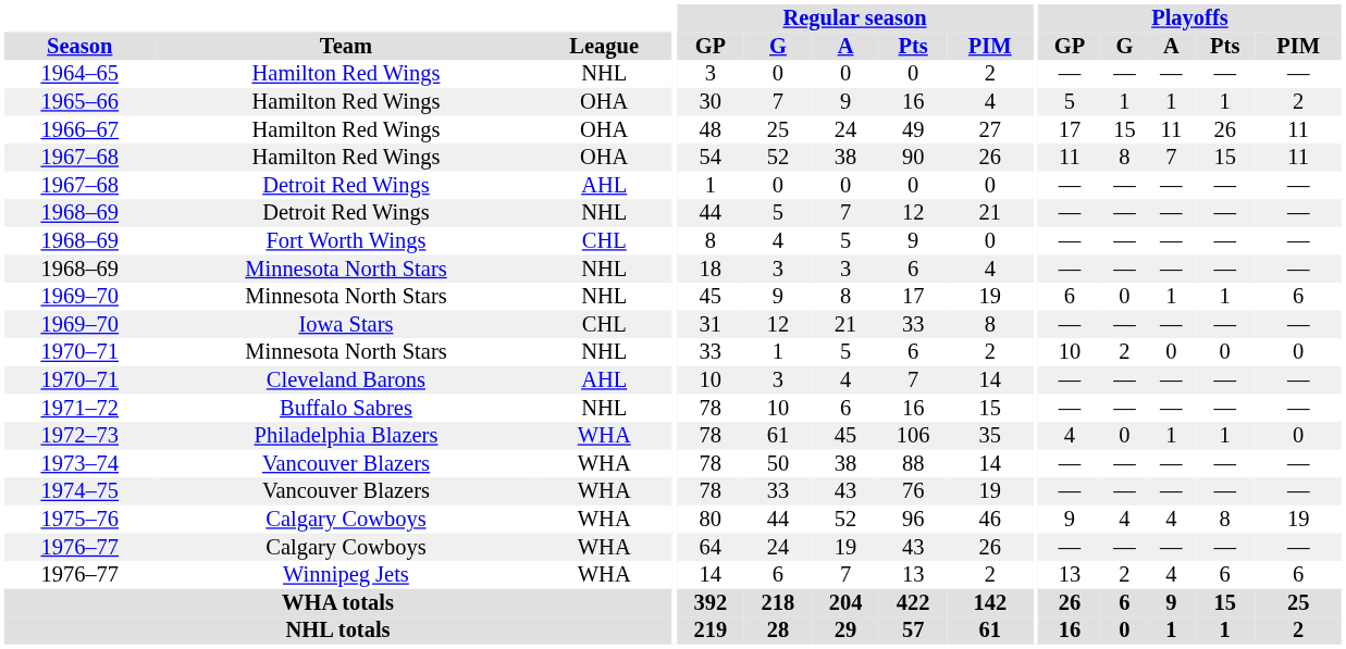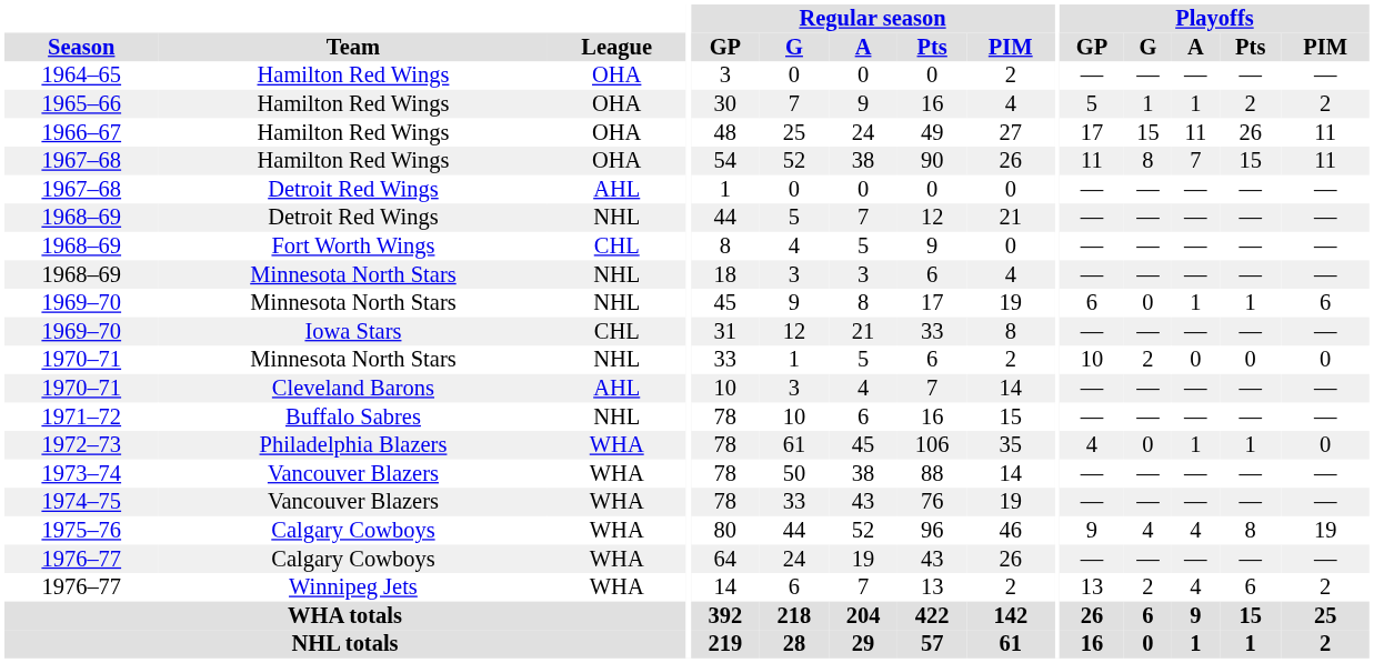 <table border="0" cellpadding="1" cellspacing="0" style="text-align:center; width:60em">
 <tr bgcolor="#e0e0e0">
 <th colspan="3" bgcolor="#ffffff"></th>
 <th rowspan="100" bgcolor="#ffffff"></th>
 <th colspan="5"><a href='#'>Regular season</a></th>
 <th rowspan="100" bgcolor="#ffffff"></th>
 <th colspan="5"><a href='#'>Playoffs</a></th>
 </tr>
 <tr bgcolor="#e0e0e0">
 <th><a href='#'>Season</a></th>
 <th>Team</th>
 <th>League</th>
 <th>GP</th>
 <th><a href='#'>G</a></th>
 <th><a href='#'>A</a></th>
 <th><a href='#'>Pts</a></th>
 <th><a href='#'>PIM</a></th>
 <th>GP</th>
 <th>G</th>
 <th>A</th>
 <th>Pts</th>
 <th>PIM</th>
 </tr>
 <tr>
 <td><a href='#'>1964–65</a></td>
 <td><a href='#'>Hamilton Red Wings</a></td>
-<td>NHL</td>
+<td><a href='#'>OHA</a></td>
 <td>3</td>
 <td>0</td>
 <td>0</td>
 <td>0</td>
 <td>2</td>
 <td>—</td>
 <td>—</td>
 <td>—</td>
 <td>—</td>
 <td>—</td>
 </tr>
 <tr bgcolor="#f0f0f0">
 <td><a href='#'>1965–66</a></td>
 <td>Hamilton Red Wings</td>
 <td>OHA</td>
 <td>30</td>
 <td>7</td>
 <td>9</td>
 <td>16</td>
 <td>4</td>
 <td>5</td>
 <td>1</td>
 <td>1</td>
-<td>1</td>
+<td>2</td>
 <td>2</td>
 </tr>
 <tr>
 <td><a href='#'>1966–67</a></td>
 <td>Hamilton Red Wings</td>
 <td>OHA</td>
 <td>48</td>
 <td>25</td>
 <td>24</td>
 <td>49</td>
 <td>27</td>
 <td>17</td>
 <td>15</td>
 <td>11</td>
 <td>26</td>
 <td>11</td>
 </tr>
 <tr bgcolor="#f0f0f0">
 <td><a href='#'>1967–68</a></td>
 <td>Hamilton Red Wings</td>
 <td>OHA</td>
 <td>54</td>
 <td>52</td>
 <td>38</td>
 <td>90</td>
 <td>26</td>
 <td>11</td>
 <td>8</td>
 <td>7</td>
 <td>15</td>
 <td>11</td>
 </tr>
 <tr>
 <td><a href='#'>1967–68</a></td>
 <td><a href='#'>Detroit Red Wings</a></td>
 <td><a href='#'>AHL</a></td>
 <td>1</td>
 <td>0</td>
 <td>0</td>
 <td>0</td>
 <td>0</td>
 <td>—</td>
 <td>—</td>
 <td>—</td>
 <td>—</td>
 <td>—</td>
 </tr>
 <tr bgcolor="#f0f0f0">
 <td><a href='#'>1968–69</a></td>
 <td>Detroit Red Wings</td>
 <td>NHL</td>
 <td>44</td>
 <td>5</td>
 <td>7</td>
 <td>12</td>
 <td>21</td>
 <td>—</td>
 <td>—</td>
 <td>—</td>
 <td>—</td>
 <td>—</td>
 </tr>
 <tr>
 <td><a href='#'>1968–69</a></td>
 <td><a href='#'>Fort Worth Wings</a></td>
 <td><a href='#'>CHL</a></td>
 <td>8</td>
 <td>4</td>
 <td>5</td>
 <td>9</td>
 <td>0</td>
 <td>—</td>
 <td>—</td>
 <td>—</td>
 <td>—</td>
 <td>—</td>
 </tr>
 <tr bgcolor="#f0f0f0">
 <td>1968–69</td>
 <td><a href='#'>Minnesota North Stars</a></td>
 <td>NHL</td>
 <td>18</td>
 <td>3</td>
 <td>3</td>
 <td>6</td>
 <td>4</td>
 <td>—</td>
 <td>—</td>
 <td>—</td>
 <td>—</td>
 <td>—</td>
 </tr>
 <tr>
 <td><a href='#'>1969–70</a></td>
 <td>Minnesota North Stars</td>
 <td>NHL</td>
 <td>45</td>
 <td>9</td>
 <td>8</td>
 <td>17</td>
 <td>19</td>
 <td>6</td>
 <td>0</td>
 <td>1</td>
 <td>1</td>
 <td>6</td>
 </tr>
 <tr bgcolor="#f0f0f0">
 <td><a href='#'>1969–70</a></td>
 <td><a href='#'>Iowa Stars</a></td>
 <td>CHL</td>
 <td>31</td>
 <td>12</td>
 <td>21</td>
 <td>33</td>
 <td>8</td>
 <td>—</td>
 <td>—</td>
 <td>—</td>
 <td>—</td>
 <td>—</td>
 </tr>
 <tr>
 <td><a href='#'>1970–71</a></td>
 <td>Minnesota North Stars</td>
 <td>NHL</td>
 <td>33</td>
 <td>1</td>
 <td>5</td>
 <td>6</td>
 <td>2</td>
 <td>10</td>
 <td>2</td>
 <td>0</td>
 <td>0</td>
 <td>0</td>
 </tr>
 <tr bgcolor="#f0f0f0">
 <td><a href='#'>1970–71</a></td>
 <td><a href='#'>Cleveland Barons</a></td>
 <td><a href='#'>AHL</a></td>
 <td>10</td>
 <td>3</td>
 <td>4</td>
 <td>7</td>
 <td>14</td>
 <td>—</td>
 <td>—</td>
 <td>—</td>
 <td>—</td>
 <td>—</td>
 </tr>
 <tr>
 <td><a href='#'>1971–72</a></td>
 <td><a href='#'>Buffalo Sabres</a></td>
 <td>NHL</td>
 <td>78</td>
 <td>10</td>
 <td>6</td>
 <td>16</td>
 <td>15</td>
 <td>—</td>
 <td>—</td>
 <td>—</td>
 <td>—</td>
 <td>—</td>
 </tr>
 <tr bgcolor="#f0f0f0">
 <td><a href='#'>1972–73</a></td>
 <td><a href='#'>Philadelphia Blazers</a></td>
 <td><a href='#'>WHA</a></td>
 <td>78</td>
 <td>61</td>
 <td>45</td>
 <td>106</td>
 <td>35</td>
 <td>4</td>
 <td>0</td>
 <td>1</td>
 <td>1</td>
 <td>0</td>
 </tr>
 <tr>
 <td><a href='#'>1973–74</a></td>
 <td><a href='#'>Vancouver Blazers</a></td>
 <td>WHA</td>
 <td>78</td>
 <td>50</td>
 <td>38</td>
 <td>88</td>
 <td>14</td>
 <td>—</td>
 <td>—</td>
 <td>—</td>
 <td>—</td>
 <td>—</td>
 </tr>
 <tr bgcolor="#f0f0f0">
 <td><a href='#'>1974–75</a></td>
 <td>Vancouver Blazers</td>
 <td>WHA</td>
 <td>78</td>
 <td>33</td>
 <td>43</td>
 <td>76</td>
 <td>19</td>
 <td>—</td>
 <td>—</td>
 <td>—</td>
 <td>—</td>
 <td>—</td>
 </tr>
 <tr>
 <td><a href='#'>1975–76</a></td>
 <td><a href='#'>Calgary Cowboys</a></td>
 <td>WHA</td>
 <td>80</td>
 <td>44</td>
 <td>52</td>
 <td>96</td>
 <td>46</td>
 <td>9</td>
 <td>4</td>
 <td>4</td>
 <td>8</td>
 <td>19</td>
 </tr>
 <tr bgcolor="#f0f0f0">
 <td><a href='#'>1976–77</a></td>
 <td>Calgary Cowboys</td>
 <td>WHA</td>
 <td>64</td>
 <td>24</td>
 <td>19</td>
 <td>43</td>
 <td>26</td>
 <td>—</td>
 <td>—</td>
 <td>—</td>
 <td>—</td>
 <td>—</td>
 </tr>
 <tr>
 <td>1976–77</td>
 <td><a href='#'>Winnipeg Jets</a></td>
 <td>WHA</td>
 <td>14</td>
 <td>6</td>
 <td>7</td>
 <td>13</td>
 <td>2</td>
 <td>13</td>
 <td>2</td>
 <td>4</td>
 <td>6</td>
-<td>6</td>
+<td>2</td>
 </tr>
 <tr bgcolor="#e0e0e0">
 <th colspan="3">WHA totals</th>
 <th>392</th>
 <th>218</th>
 <th>204</th>
 <th>422</th>
 <th>142</th>
 <th>26</th>
 <th>6</th>
 <th>9</th>
 <th>15</th>
 <th>25</th>
 </tr>
 <tr bgcolor="#e0e0e0">
 <th colspan="3">NHL totals</th>
 <th>219</th>
 <th>28</th>
 <th>29</th>
 <th>57</th>
 <th>61</th>
 <th>16</th>
 <th>0</th>
 <th>1</th>
 <th>1</th>
 <th>2</th>
 </tr>
 </table>
